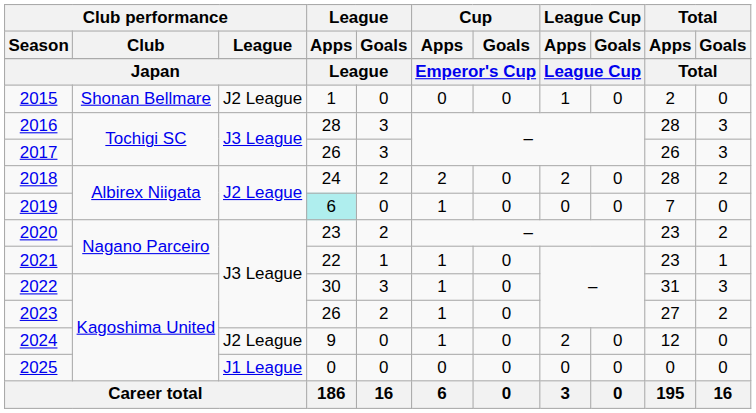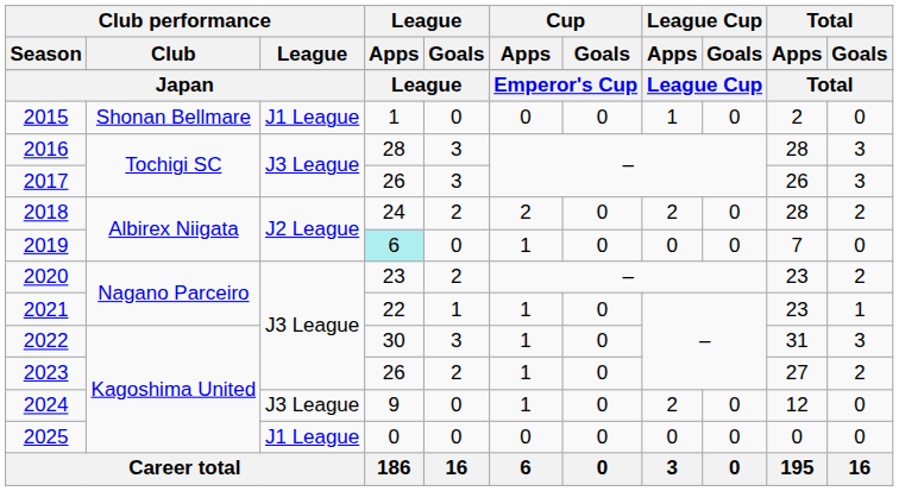 <table class="wikitable" style="text-align:center">
 <tr>
 <th colspan=3>Club performance</th>
 <th colspan=2>League</th>
 <th colspan=2>Cup</th>
 <th colspan=2>League Cup</th>
 <th colspan=2>Total</th>
 </tr>
 <tr>
 <th>Season</th>
 <th>Club</th>
 <th>League</th>
 <th>Apps</th>
 <th>Goals</th>
 <th>Apps</th>
 <th>Goals</th>
 <th>Apps</th>
 <th>Goals</th>
 <th>Apps</th>
 <th>Goals</th>
 </tr>
 <tr>
 </tr>
 <tr>
 <th colspan=3>Japan</th>
 <th colspan=2>League</th>
 <th colspan=2><a href='#'>Emperor's Cup</a></th>
 <th colspan=2><a href='#'>League Cup</a></th>
 <th colspan=2>Total</th>
 </tr>
 <tr>
 <td><a href='#'>2015</a></td>
 <td><a href='#'>Shonan Bellmare</a></td>
-<td>J2 League</td>
+<td><a href='#'>J1 League</a></td>
 <td>1</td>
 <td>0</td>
 <td>0</td>
 <td>0</td>
 <td>1</td>
 <td>0</td>
 <td>2</td>
 <td>0</td>
 </tr>
 <tr>
 <td><a href='#'>2016</a></td>
 <td rowspan="2"><a href='#'>Tochigi SC</a></td>
 <td rowspan="2"><a href='#'>J3 League</a></td>
 <td>28</td>
 <td>3</td>
 <td rowspan="2" colspan="4">–</td>
 <td>28</td>
 <td>3</td>
 </tr>
 <tr>
 <td><a href='#'>2017</a></td>
 <td>26</td>
 <td>3</td>
 <td>26</td>
 <td>3</td>
 </tr>
 <tr>
 <td><a href='#'>2018</a></td>
 <td rowspan="2"><a href='#'>Albirex Niigata</a></td>
 <td rowspan="2"><a href='#'>J2 League</a></td>
 <td>24</td>
 <td>2</td>
 <td>2</td>
 <td>0</td>
 <td>2</td>
 <td>0</td>
 <td>28</td>
 <td>2</td>
 </tr>
 <tr>
 <td><a href='#'>2019</a></td>
 <td style="background: paleturquoise;">6</td>
 <td>0</td>
 <td>1</td>
 <td>0</td>
 <td>0</td>
 <td>0</td>
 <td>7</td>
 <td>0</td>
 </tr>
 <tr>
 <td><a href='#'>2020</a></td>
 <td rowspan="2"><a href='#'>Nagano Parceiro</a></td>
 <td rowspan="4">J3 League</td>
 <td>23</td>
 <td>2</td>
 <td colspan="4">–</td>
 <td>23</td>
 <td>2</td>
 </tr>
 <tr>
 <td><a href='#'>2021</a></td>
 <td>22</td>
 <td>1</td>
 <td>1</td>
 <td>0</td>
 <td rowspan="3" colspan="2">–</td>
 <td>23</td>
 <td>1</td>
 </tr>
 <tr>
 <td><a href='#'>2022</a></td>
 <td rowspan="4"><a href='#'>Kagoshima United</a></td>
 <td>30</td>
 <td>3</td>
 <td>1</td>
 <td>0</td>
 <td>31</td>
 <td>3</td>
 </tr>
 <tr>
 <td><a href='#'>2023</a></td>
 <td>26</td>
 <td>2</td>
 <td>1</td>
 <td>0</td>
 <td>27</td>
 <td>2</td>
 </tr>
 <tr>
 <td><a href='#'>2024</a></td>
-<td>J2 League</td>
+<td>J3 League</td>
 <td>9</td>
 <td>0</td>
 <td>1</td>
 <td>0</td>
 <td>2</td>
 <td>0</td>
 <td>12</td>
 <td>0</td>
 </tr>
 <tr>
 <td><a href='#'>2025</a></td>
 <td><a href='#'>J1 League</a></td>
 <td>0</td>
 <td>0</td>
 <td>0</td>
 <td>0</td>
 <td>0</td>
 <td>0</td>
 <td>0</td>
 <td>0</td>
 </tr>
 <tr>
 <th colspan=3>Career total</th>
 <th>186</th>
 <th>16</th>
 <th>6</th>
 <th>0</th>
 <th>3</th>
 <th>0</th>
 <th>195</th>
 <th>16</th>
 </tr>
 </table>
